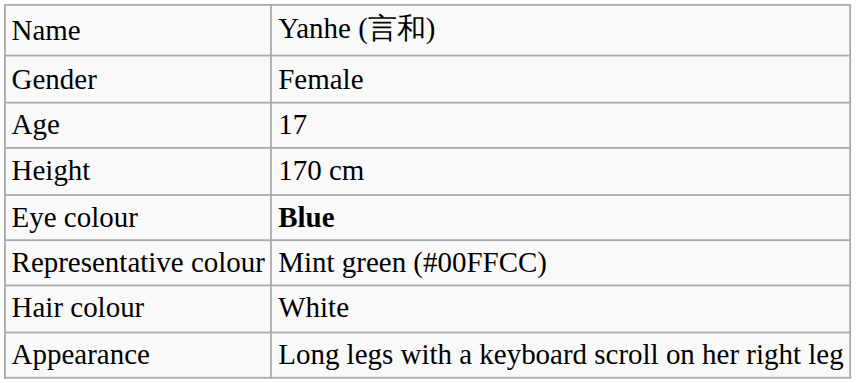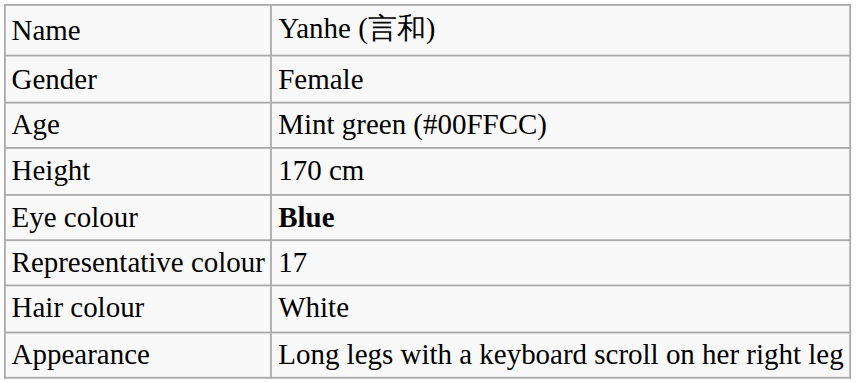 <table class="wikitable">
 <tr>
 <td>Name</td>
 <td>Yanhe (言和)</td>
 </tr>
 <tr>
 <td>Gender</td>
 <td>Female</td>
 </tr>
 <tr>
 <td>Age</td>
-<td>17</td>
+<td>Mint green (#00FFCC)</td>
 </tr>
 <tr>
 <td>Height</td>
 <td>170 cm</td>
 </tr>
 <tr>
 <td>Eye colour</td>
 <td><strong>Blue</strong></td>
 </tr>
 <tr>
 <td>Representative colour</td>
-<td>Mint green (#00FFCC)</td>
+<td>17</td>
 </tr>
 <tr>
 <td>Hair colour</td>
 <td>White</td>
 </tr>
 <tr>
 <td>Appearance</td>
 <td>Long legs with a keyboard scroll on her right leg</td>
 </tr>
 </table>
